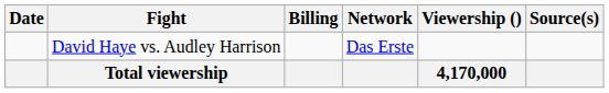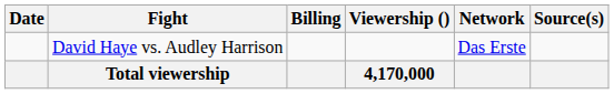 <table class="wikitable sortable">
 <tr>
 <th>Date</th>
 <th>Fight</th>
 <th>Billing</th>
+<th>Viewership ()</th>
 <th>Network</th>
-<th>Viewership ()</th>
 <th>Source(s)</th>
 </tr>
 <tr>
 <td></td>
 <td><a href='#'>David Haye</a> vs. Audley Harrison</td>
 <td></td>
+<td></td>
 <td><a href='#'>Das Erste</a></td>
-<td></td>
 <td></td>
 </tr>
 <tr>
 <th></th>
 <th>Total viewership</th>
 <th></th>
+<th>4,170,000</th>
 <th></th>
-<th>4,170,000</th>
 <th></th>
 </tr>
 </table>
